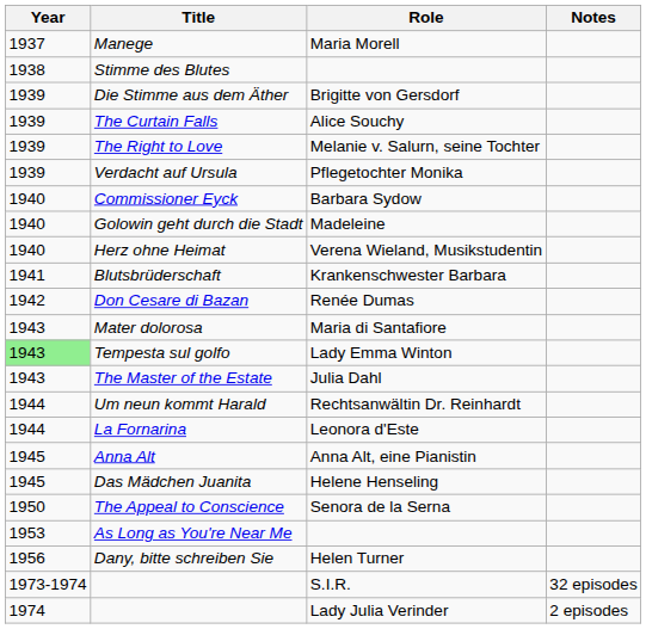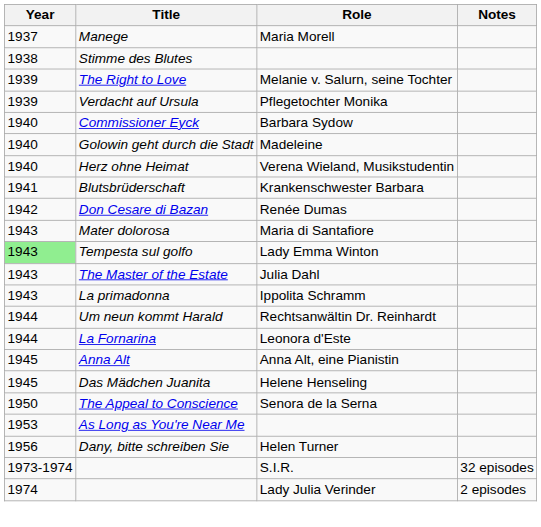 <table class="wikitable">
 <tr>
 <th>Year</th>
 <th>Title</th>
 <th>Role</th>
 <th>Notes</th>
 </tr>
 <tr>
 <td>1937</td>
 <td><em>Manege</em></td>
 <td>Maria Morell</td>
 <td></td>
 </tr>
 <tr>
 <td>1938</td>
 <td><em>Stimme des Blutes</em></td>
 <td></td>
-<td></td>
-</tr>
-<tr>
-<td>1939</td>
-<td><em>Die Stimme aus dem Äther</em></td>
-<td>Brigitte von Gersdorf</td>
-<td></td>
-</tr>
-<tr>
-<td>1939</td>
-<td><em><a href='#'>The Curtain Falls</a></em></td>
-<td>Alice Souchy</td>
 <td></td>
 </tr>
 <tr>
 <td>1939</td>
 <td><em><a href='#'>The Right to Love</a></em></td>
 <td>Melanie v. Salurn, seine Tochter</td>
 <td></td>
 </tr>
 <tr>
 <td>1939</td>
 <td><em>Verdacht auf Ursula</em></td>
 <td>Pflegetochter Monika</td>
 <td></td>
 </tr>
 <tr>
 <td>1940</td>
 <td><em><a href='#'>Commissioner Eyck</a></em></td>
 <td>Barbara Sydow</td>
 <td></td>
 </tr>
 <tr>
 <td>1940</td>
 <td><em>Golowin geht durch die Stadt</em></td>
 <td>Madeleine</td>
 <td></td>
 </tr>
 <tr>
 <td>1940</td>
 <td><em>Herz ohne Heimat</em></td>
 <td>Verena Wieland, Musikstudentin</td>
 <td></td>
 </tr>
 <tr>
 <td>1941</td>
 <td><em>Blutsbrüderschaft</em></td>
 <td>Krankenschwester Barbara</td>
 <td></td>
 </tr>
 <tr>
 <td>1942</td>
 <td><em><a href='#'>Don Cesare di Bazan</a></em></td>
 <td>Renée Dumas</td>
 <td></td>
 </tr>
 <tr>
 <td>1943</td>
 <td><em>Mater dolorosa</em></td>
 <td>Maria di Santafiore</td>
 <td></td>
 </tr>
 <tr>
 <td style="background: lightgreen;">1943</td>
 <td><em>Tempesta sul golfo</em></td>
 <td>Lady Emma Winton</td>
 <td></td>
 </tr>
 <tr>
 <td>1943</td>
 <td><em><a href='#'>The Master of the Estate</a></em></td>
 <td>Julia Dahl</td>
 <td></td>
 </tr>
 <tr>
+<td>1943</td>
+<td><em>La primadonna</em></td>
+<td>Ippolita Schramm</td>
+<td></td>
+</tr>
+<tr>
 <td>1944</td>
 <td><em>Um neun kommt Harald</em></td>
 <td>Rechtsanwältin Dr. Reinhardt</td>
 <td></td>
 </tr>
 <tr>
 <td>1944</td>
 <td><em><a href='#'>La Fornarina</a></em></td>
 <td>Leonora d'Este</td>
 <td></td>
 </tr>
 <tr>
 <td>1945</td>
 <td><em><a href='#'>Anna Alt</a></em></td>
 <td>Anna Alt, eine Pianistin</td>
 <td></td>
 </tr>
 <tr>
 <td>1945</td>
 <td><em>Das Mädchen Juanita</em></td>
 <td>Helene Henseling</td>
 <td></td>
 </tr>
 <tr>
 <td>1950</td>
 <td><em><a href='#'>The Appeal to Conscience</a></em></td>
 <td>Senora de la Serna</td>
 <td></td>
 </tr>
 <tr>
 <td>1953</td>
 <td><em><a href='#'>As Long as You're Near Me</a></em></td>
 <td></td>
 <td></td>
 </tr>
 <tr>
 <td>1956</td>
 <td><em>Dany, bitte schreiben Sie</em></td>
 <td>Helen Turner</td>
 <td></td>
 </tr>
 <tr>
 <td>1973-1974</td>
 <td><em></em></td>
 <td>S.I.R.</td>
 <td>32 episodes</td>
 </tr>
 <tr>
 <td>1974</td>
 <td><em></em></td>
 <td>Lady Julia Verinder</td>
 <td>2 episodes</td>
 </tr>
 </table>
